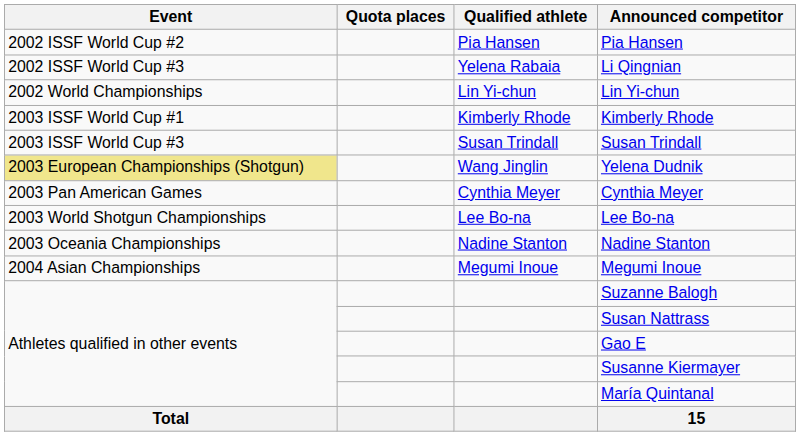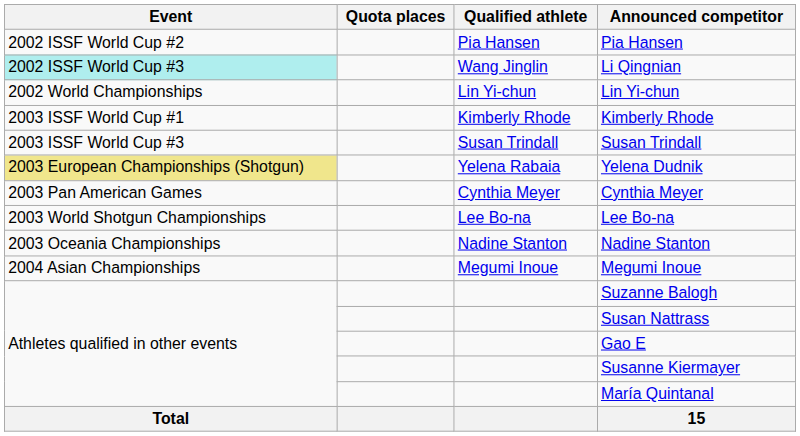 <table class=wikitable style="text-align:left" width=800>
 <tr>
 <th>Event</th>
 <th>Quota places</th>
 <th>Qualified athlete</th>
 <th>Announced competitor</th>
 </tr>
 <tr>
 <td>2002 ISSF World Cup #2</td>
 <td></td>
 <td><a href='#'>Pia Hansen</a></td>
 <td><a href='#'>Pia Hansen</a></td>
 </tr>
 <tr>
-<td>2002 ISSF World Cup #3</td>
+<td style="background: paleturquoise;">2002 ISSF World Cup #3</td>
 <td></td>
-<td><a href='#'>Yelena Rabaia</a></td>
+<td><a href='#'>Wang Jinglin</a></td>
 <td><a href='#'>Li Qingnian</a></td>
 </tr>
 <tr>
 <td>2002 World Championships</td>
 <td></td>
 <td><a href='#'>Lin Yi-chun</a></td>
 <td><a href='#'>Lin Yi-chun</a></td>
 </tr>
 <tr>
 <td>2003 ISSF World Cup #1</td>
 <td></td>
 <td><a href='#'>Kimberly Rhode</a></td>
 <td><a href='#'>Kimberly Rhode</a></td>
 </tr>
 <tr>
 <td>2003 ISSF World Cup #3</td>
 <td></td>
 <td><a href='#'>Susan Trindall</a></td>
 <td><a href='#'>Susan Trindall</a></td>
 </tr>
 <tr>
 <td style="background: khaki;">2003 European Championships (Shotgun)</td>
 <td></td>
-<td><a href='#'>Wang Jinglin</a></td>
+<td><a href='#'>Yelena Rabaia</a></td>
 <td><a href='#'>Yelena Dudnik</a></td>
 </tr>
 <tr>
 <td>2003 Pan American Games</td>
 <td></td>
 <td><a href='#'>Cynthia Meyer</a></td>
 <td><a href='#'>Cynthia Meyer</a></td>
 </tr>
 <tr>
 <td>2003 World Shotgun Championships</td>
 <td></td>
 <td><a href='#'>Lee Bo-na</a></td>
 <td><a href='#'>Lee Bo-na</a></td>
 </tr>
 <tr>
 <td>2003 Oceania Championships</td>
 <td></td>
 <td><a href='#'>Nadine Stanton</a></td>
 <td><a href='#'>Nadine Stanton</a></td>
 </tr>
 <tr>
 <td>2004 Asian Championships</td>
 <td></td>
 <td><a href='#'>Megumi Inoue</a></td>
 <td><a href='#'>Megumi Inoue</a></td>
 </tr>
 <tr>
 <td rowspan=5>Athletes qualified in other events</td>
 <td></td>
 <td></td>
 <td><a href='#'>Suzanne Balogh</a></td>
 </tr>
 <tr>
 <td></td>
 <td></td>
 <td><a href='#'>Susan Nattrass</a></td>
 </tr>
 <tr>
 <td></td>
 <td></td>
 <td><a href='#'>Gao E</a></td>
 </tr>
 <tr>
 <td></td>
 <td></td>
 <td><a href='#'>Susanne Kiermayer</a></td>
 </tr>
 <tr>
 <td></td>
 <td></td>
 <td><a href='#'>María Quintanal</a></td>
 </tr>
 <tr>
 <th>Total</th>
 <th></th>
 <th></th>
 <th>15</th>
 </tr>
 </table>
